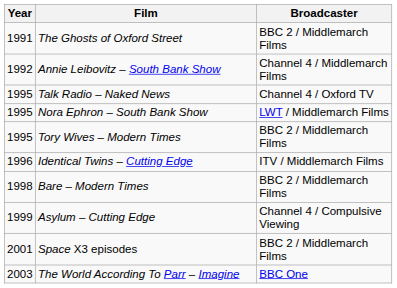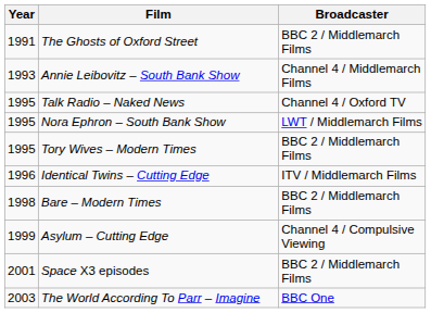 <table class="wikitable">
 <tr>
 <th width="33">Year</th>
 <th width="300">Film</th>
 <th width="180">Broadcaster</th>
 </tr>
 <tr>
 <td>1991</td>
 <td><em>The Ghosts of Oxford Street</em></td>
 <td>BBC 2 / Middlemarch Films</td>
 </tr>
 <tr>
-<td>1992</td>
+<td>1993</td>
 <td><em>Annie Leibovitz – <a href='#'>South Bank Show</a></em></td>
 <td>Channel 4 / Middlemarch Films</td>
 </tr>
 <tr>
 <td>1995</td>
 <td><em>Talk Radio – Naked News</em></td>
 <td>Channel 4 / Oxford TV</td>
 </tr>
 <tr>
 <td>1995</td>
 <td><em>Nora Ephron – South Bank Show</em></td>
 <td><a href='#'>LWT</a> / Middlemarch Films</td>
 </tr>
 <tr>
 <td>1995</td>
 <td><em>Tory Wives – Modern Times</em></td>
 <td>BBC 2 / Middlemarch Films</td>
 </tr>
 <tr>
 <td>1996</td>
 <td><em>Identical Twins – <a href='#'>Cutting Edge</a></em></td>
 <td>ITV / Middlemarch Films</td>
 </tr>
 <tr>
 <td>1998</td>
 <td><em>Bare – Modern Times</em></td>
 <td>BBC 2 / Middlemarch Films</td>
 </tr>
 <tr>
 <td>1999</td>
 <td><em>Asylum – Cutting Edge</em></td>
 <td>Channel 4 / Compulsive Viewing</td>
 </tr>
 <tr>
 <td>2001</td>
 <td><em>Space</em> X3 episodes</td>
 <td>BBC 2 / Middlemarch Films</td>
 </tr>
 <tr>
 <td>2003</td>
 <td><em>The World According To <a href='#'>Parr</a> – <a href='#'>Imagine</a></em></td>
 <td><a href='#'>BBC One</a></td>
 </tr>
 </table>
